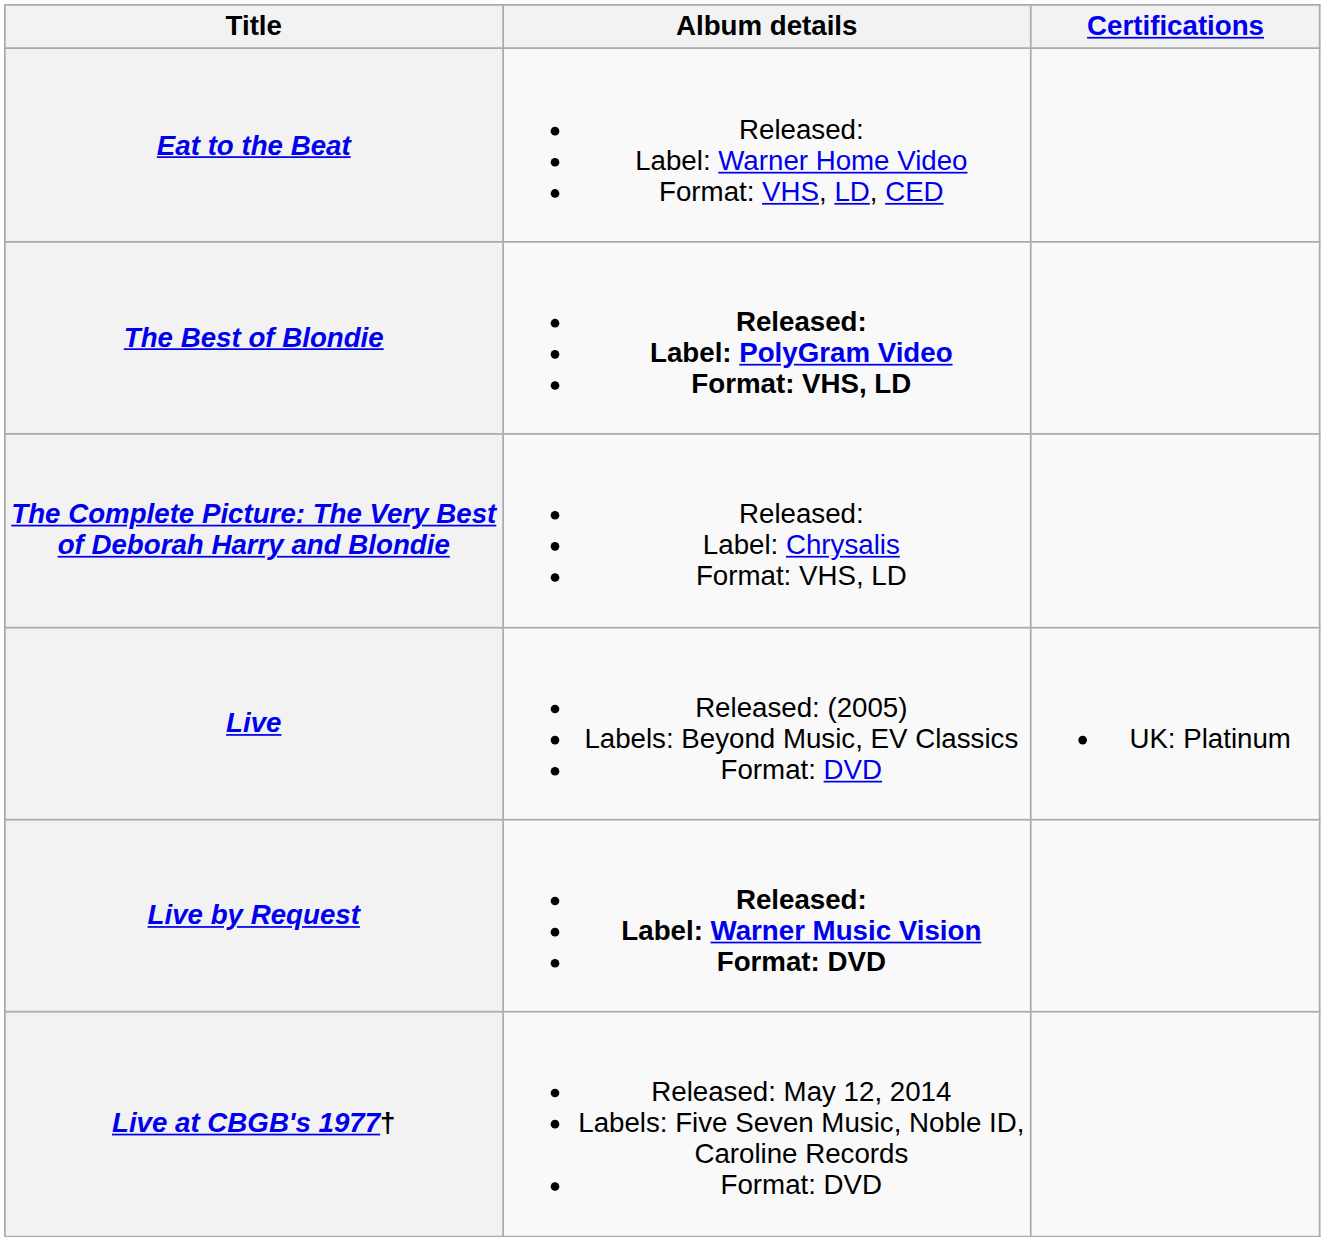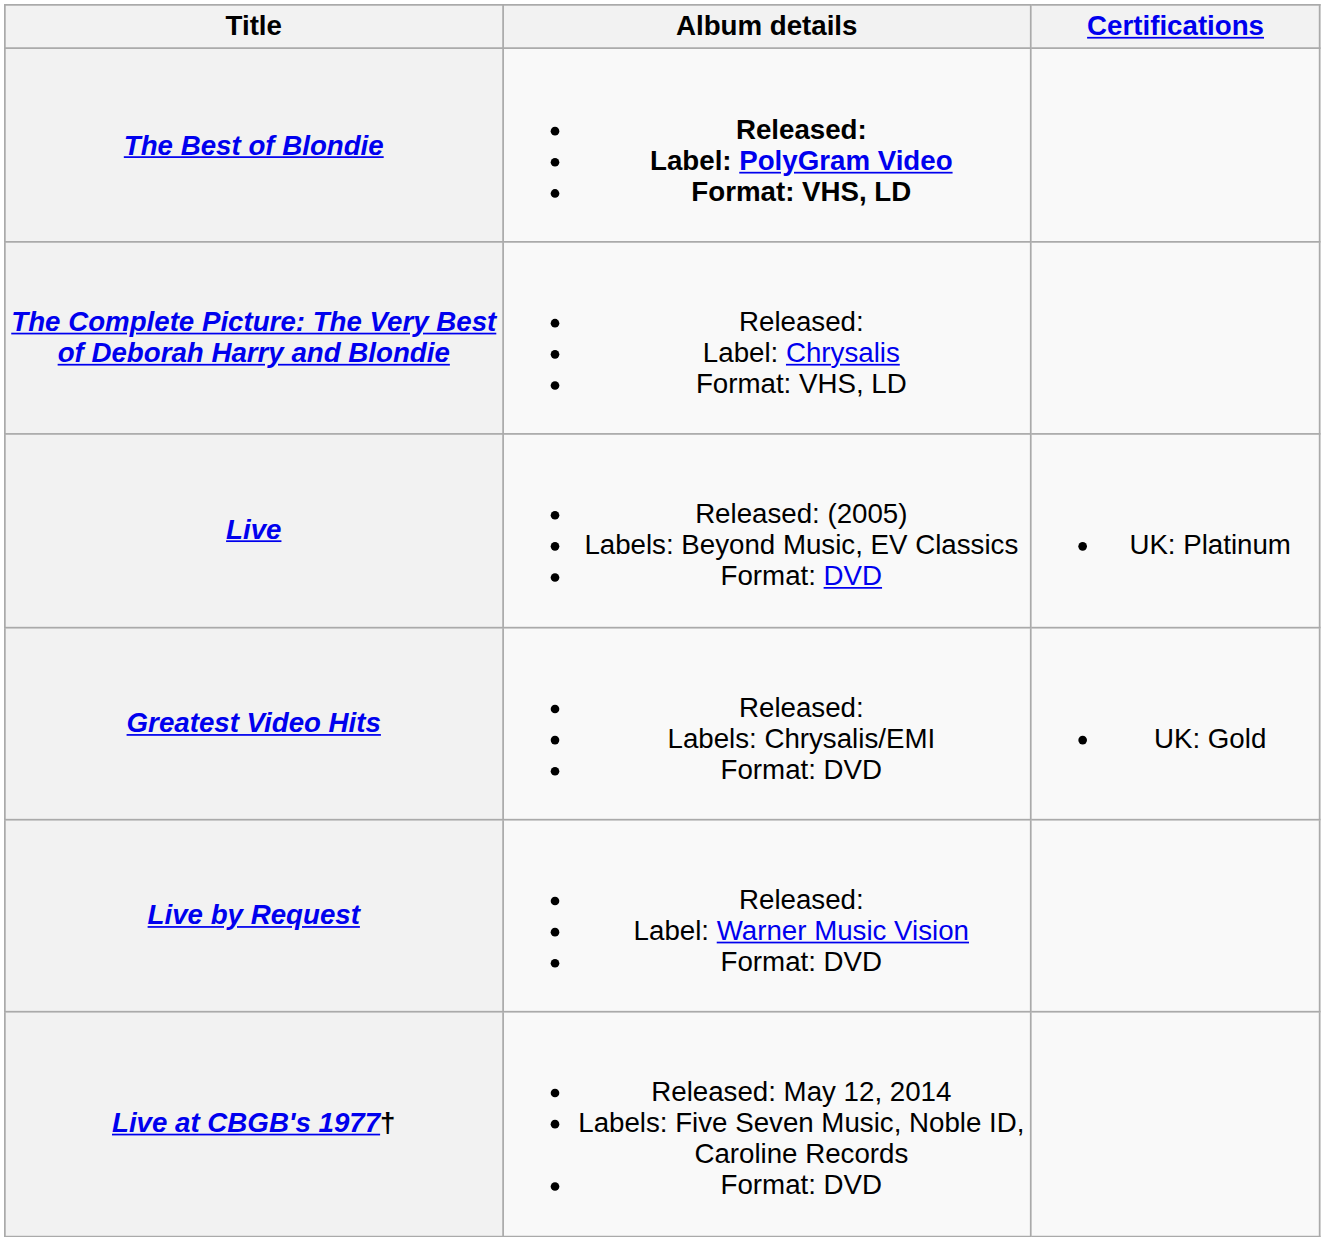 <table class="wikitable plainrowheaders" style="text-align:center;" border="1">
 <tr>
 <th scope="col">Title</th>
 <th scope="col">Album details</th>
 <th scope="col" style="width:10em;"><a href='#'>Certifications</a></th>
-</tr>
-<tr>
-<th scope="row"><em><a href='#'>Eat to the Beat</a></em></th>
-<td><br><ul><li>Released: </li><li>Label: <a href='#'>Warner Home Video</a></li><li>Format: <a href='#'>VHS</a>, <a href='#'>LD</a>, <a href='#'>CED</a></li></ul></td>
-<td></td>
 </tr>
 <tr>
 <th scope="row"><em><a href='#'>The Best of Blondie</a></em></th>
 <td><strong><br><ul><li>Released: </li><li>Label: <a href='#'>PolyGram Video</a></li><li>Format: VHS, LD</li></ul></strong></td>
 <td></td>
 </tr>
 <tr>
 <th scope="row"><em><a href='#'>The Complete Picture: The Very Best<br>of Deborah Harry and Blondie</a></em></th>
 <td><br><ul><li>Released: </li><li>Label: <a href='#'>Chrysalis</a></li><li>Format: VHS, LD</li></ul></td>
 <td></td>
 </tr>
 <tr>
 <th scope="row"><em><a href='#'>Live</a></em></th>
 <td><br><ul><li>Released:  (2005)</li><li>Labels: Beyond Music, EV Classics</li><li>Format: <a href='#'>DVD</a></li></ul></td>
 <td><br><ul><li>UK: Platinum</li></ul></td>
 </tr>
 <tr>
+<th scope="row"><em><a href='#'>Greatest Video Hits</a></em></th>
+<td><br><ul><li>Released: </li><li>Labels: Chrysalis/EMI</li><li>Format: DVD</li></ul></td>
+<td><br><ul><li>UK: Gold</li></ul></td>
+</tr>
+<tr>
 <th scope="row"><em><a href='#'>Live by Request</a></em></th>
-<td><strong><br><ul><li>Released: </li><li>Label: <a href='#'>Warner Music Vision</a></li><li>Format: DVD</li></ul></strong></td>
+<td><br><ul><li>Released: </li><li>Label: <a href='#'>Warner Music Vision</a></li><li>Format: DVD</li></ul></td>
 <td></td>
 </tr>
 <tr>
 <th scope="row"><em><a href='#'>Live at CBGB's 1977</a></em>†</th>
 <td><br><ul><li>Released: May 12, 2014</li><li>Labels: Five Seven Music, Noble ID,<br>Caroline Records</li><li>Format: DVD</li></ul></td>
 <td></td>
 </tr>
 </table>
